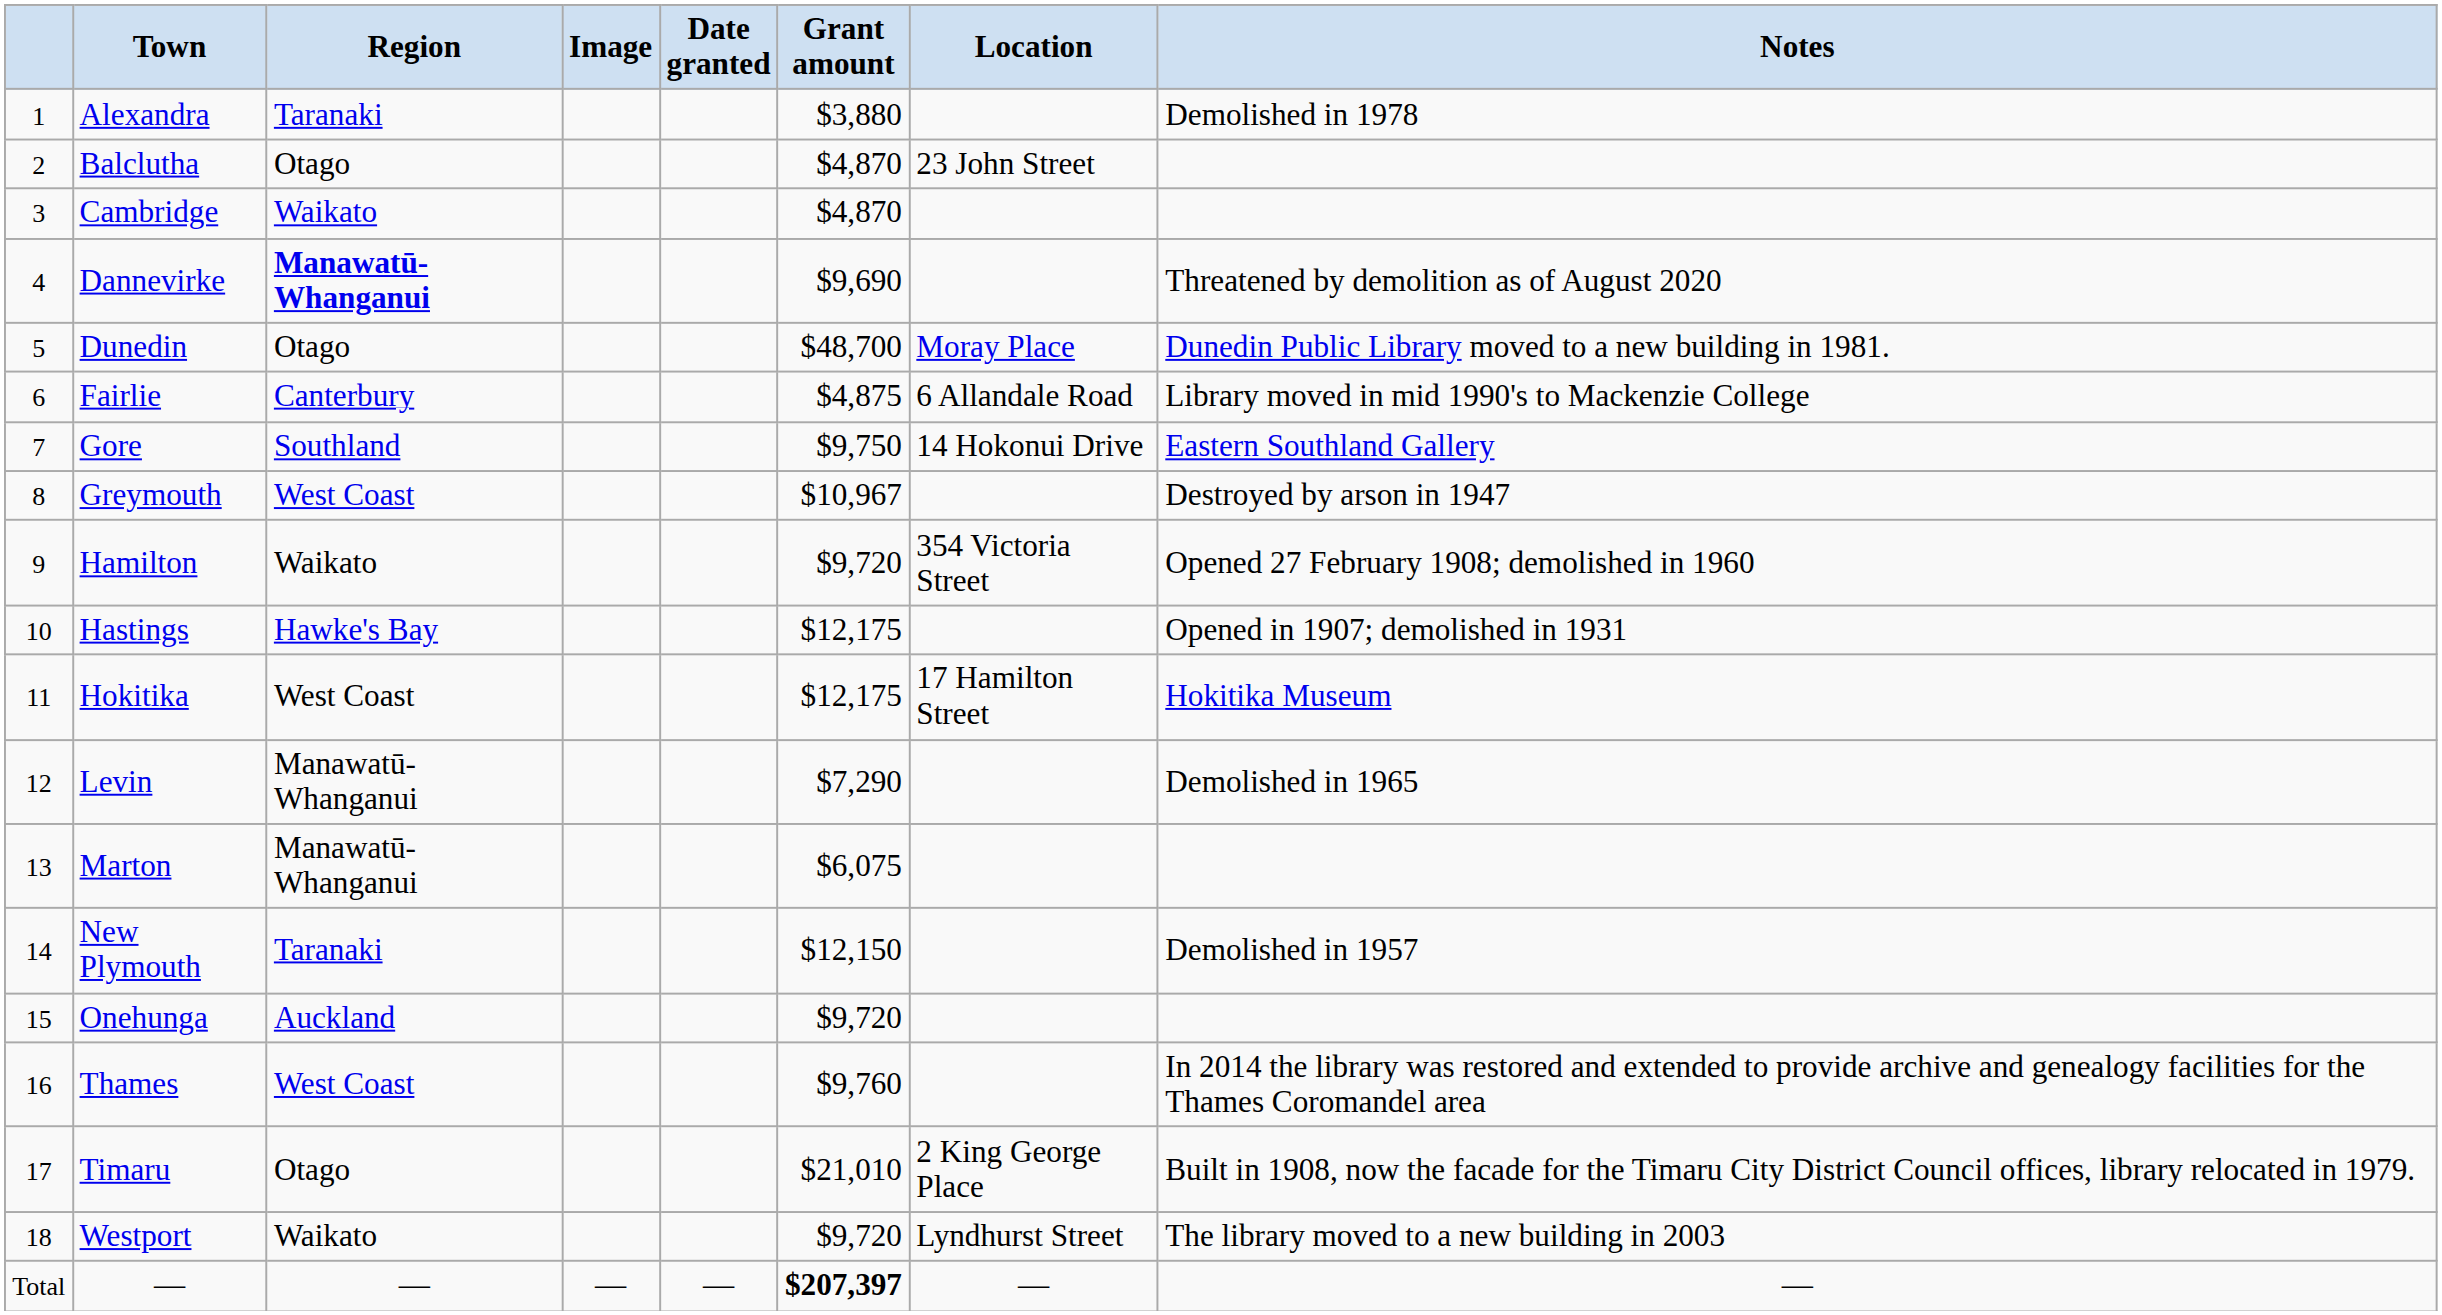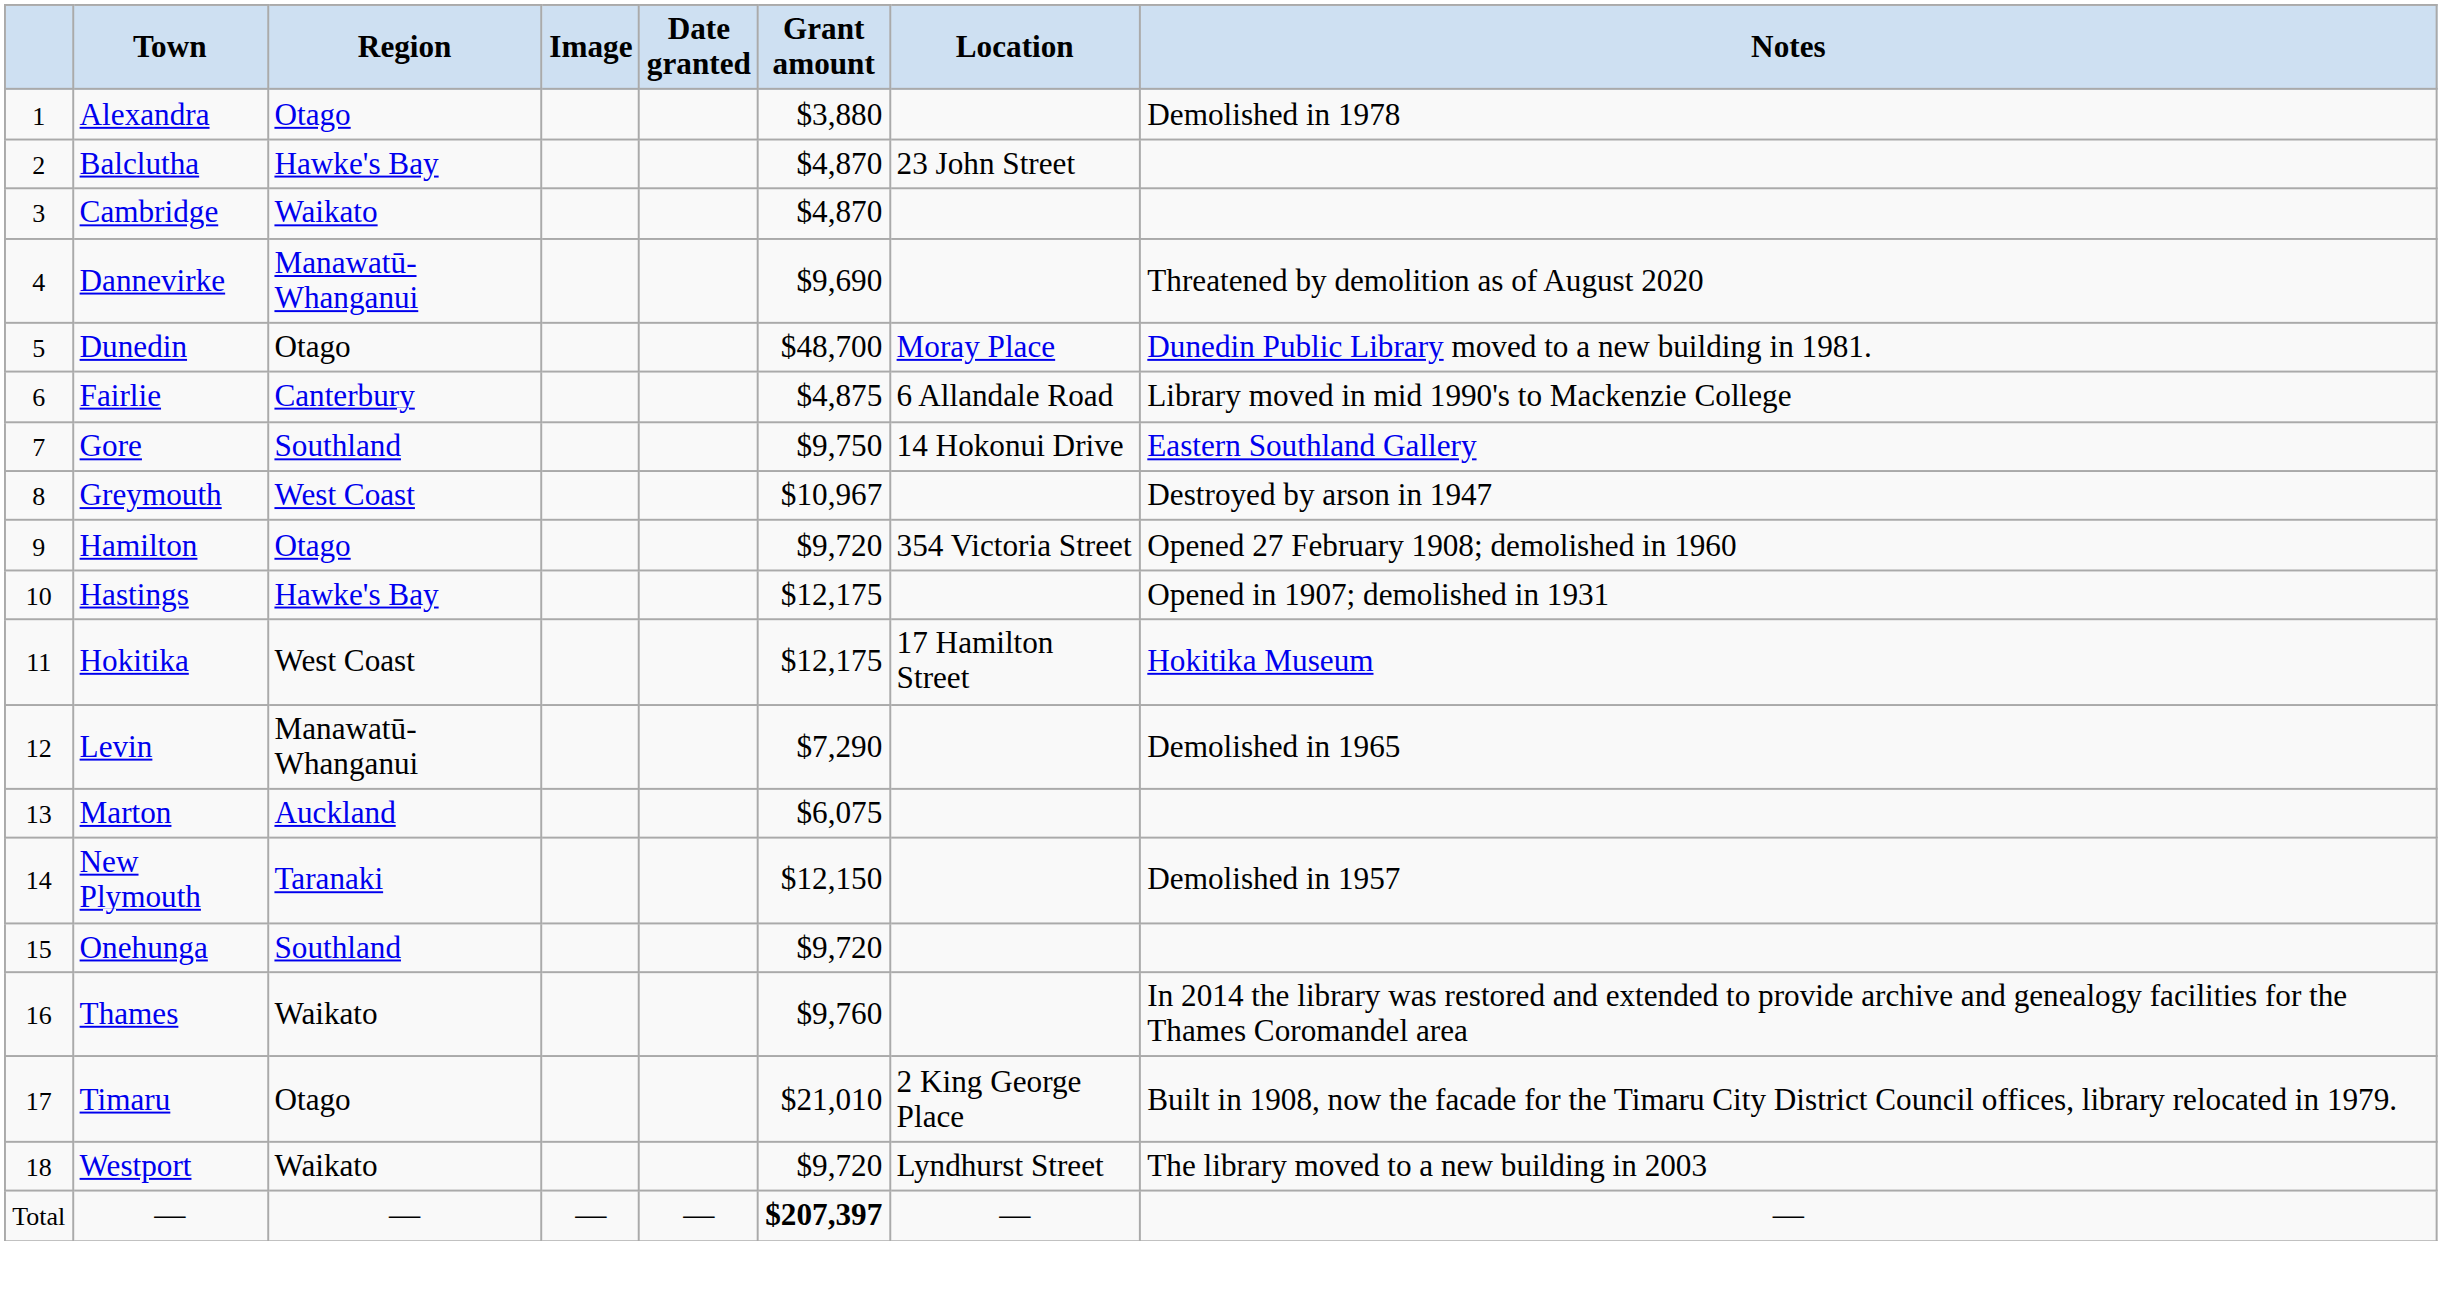 <table class="wikitable sortable" align="center">
 <tr>
 <th style="background-color:#CEE0F2;"></th>
 <th style="background-color:#CEE0F2;">Town</th>
 <th style="background-color:#CEE0F2;">Region</th>
 <th style="background-color:#CEE0F2;" class="unsortable">Image</th>
 <th style="background-color:#CEE0F2;">Date<br>granted</th>
 <th style="background-color:#CEE0F2;">Grant<br>amount</th>
 <th style="background-color:#CEE0F2;">Location</th>
 <th style="background-color:#CEE0F2;" class="unsortable">Notes</th>
 </tr>
 <tr ->
 <td align=center><small>1</small></td>
 <td><a href='#'>Alexandra</a></td>
-<td><a href='#'>Taranaki</a></td>
+<td><a href='#'>Otago</a></td>
 <td></td>
 <td></td>
 <td align=right>$3,880</td>
 <td></td>
 <td>Demolished in 1978</td>
 </tr>
 <tr ->
 <td align=center><small>2</small></td>
 <td><a href='#'>Balclutha</a></td>
-<td>Otago</td>
+<td><a href='#'>Hawke's Bay</a></td>
 <td></td>
 <td></td>
 <td align=right>$4,870</td>
 <td>23 John Street</td>
 <td></td>
 </tr>
 <tr ->
 <td align=center><small>3</small></td>
 <td><a href='#'>Cambridge</a></td>
 <td><a href='#'>Waikato</a></td>
 <td></td>
 <td></td>
 <td align=right>$4,870</td>
 <td></td>
 <td></td>
 </tr>
 <tr ->
 <td align=center><small>4</small></td>
 <td><a href='#'>Dannevirke</a></td>
-<td><strong><a href='#'>Manawatū-Whanganui</a></strong></td>
+<td><a href='#'>Manawatū-Whanganui</a></td>
 <td></td>
 <td></td>
 <td align=right>$9,690</td>
 <td></td>
 <td>Threatened by demolition as of August 2020</td>
 </tr>
 <tr ->
 <td align=center><small>5</small></td>
 <td><a href='#'>Dunedin</a></td>
 <td>Otago</td>
 <td></td>
 <td></td>
 <td align=right>$48,700</td>
 <td><a href='#'>Moray Place</a></td>
 <td><a href='#'>Dunedin Public Library</a> moved to a new building in 1981.</td>
 </tr>
 <tr ->
 <td align=center><small>6</small></td>
 <td><a href='#'>Fairlie</a></td>
 <td><a href='#'>Canterbury</a></td>
 <td></td>
 <td></td>
 <td align=right>$4,875</td>
 <td>6 Allandale Road</td>
 <td>Library moved in mid 1990's to Mackenzie College </td>
 </tr>
 <tr ->
 <td align=center><small>7</small></td>
 <td><a href='#'>Gore</a></td>
 <td><a href='#'>Southland</a></td>
 <td></td>
 <td></td>
 <td align=right>$9,750</td>
 <td>14 Hokonui Drive</td>
 <td><a href='#'>Eastern Southland Gallery</a></td>
 </tr>
 <tr ->
 <td align=center><small>8</small></td>
 <td><a href='#'>Greymouth</a></td>
 <td><a href='#'>West Coast</a></td>
 <td></td>
 <td></td>
 <td align=right>$10,967</td>
 <td></td>
 <td>Destroyed by arson in 1947</td>
 </tr>
 <tr ->
 <td align=center><small>9</small></td>
 <td><a href='#'>Hamilton</a></td>
-<td>Waikato</td>
+<td><a href='#'>Otago</a></td>
 <td></td>
 <td></td>
 <td align=right>$9,720</td>
 <td>354 Victoria Street</td>
 <td>Opened 27 February 1908; demolished in 1960</td>
 </tr>
 <tr ->
 <td align=center><small>10</small></td>
 <td><a href='#'>Hastings</a></td>
 <td><a href='#'>Hawke's Bay</a></td>
 <td></td>
 <td></td>
 <td align=right>$12,175</td>
 <td></td>
 <td>Opened in 1907; demolished in 1931</td>
 </tr>
 <tr ->
 <td align=center><small>11</small></td>
 <td><a href='#'>Hokitika</a></td>
 <td>West Coast</td>
 <td></td>
 <td></td>
 <td align=right>$12,175</td>
 <td>17 Hamilton Street</td>
 <td><a href='#'>Hokitika Museum</a></td>
 </tr>
 <tr ->
 <td align=center><small>12</small></td>
 <td><a href='#'>Levin</a></td>
 <td>Manawatū-Whanganui</td>
 <td></td>
 <td></td>
 <td align=right>$7,290</td>
 <td></td>
 <td>Demolished in 1965</td>
 </tr>
 <tr ->
 <td align=center><small>13</small></td>
 <td><a href='#'>Marton</a></td>
-<td>Manawatū-Whanganui</td>
+<td><a href='#'>Auckland</a></td>
 <td></td>
 <td></td>
 <td align=right>$6,075</td>
 <td></td>
 <td></td>
 </tr>
 <tr ->
 <td align=center><small>14</small></td>
 <td><a href='#'>New Plymouth</a></td>
 <td><a href='#'>Taranaki</a></td>
 <td></td>
 <td></td>
 <td align=right>$12,150</td>
 <td></td>
 <td>Demolished in 1957</td>
 </tr>
 <tr ->
 <td align=center><small>15</small></td>
 <td><a href='#'>Onehunga</a></td>
-<td><a href='#'>Auckland</a></td>
+<td><a href='#'>Southland</a></td>
 <td></td>
 <td></td>
 <td align=right>$9,720</td>
 <td></td>
 <td></td>
 </tr>
 <tr ->
 <td align=center><small>16</small></td>
 <td><a href='#'>Thames</a></td>
-<td><a href='#'>West Coast</a></td>
+<td>Waikato</td>
 <td></td>
 <td></td>
 <td align=right>$9,760</td>
 <td></td>
 <td>In 2014 the library was restored and extended to provide archive and genealogy facilities for the Thames Coromandel area</td>
 </tr>
 <tr ->
 <td align=center><small>17</small></td>
 <td><a href='#'>Timaru</a></td>
 <td>Otago</td>
 <td></td>
 <td></td>
 <td align=right>$21,010</td>
 <td>2 King George Place</td>
 <td>Built in 1908, now the facade for the Timaru City District Council offices, library relocated in 1979.</td>
 </tr>
 <tr ->
 <td align=center><small>18</small></td>
 <td><a href='#'>Westport</a></td>
 <td>Waikato</td>
 <td></td>
 <td></td>
 <td align=right>$9,720</td>
 <td>Lyndhurst Street</td>
 <td>The library moved to a new building in 2003</td>
 </tr>
 <tr - align="center" class="sortbottom">
 <td align=center><small>Total</small></td>
 <td>—</td>
 <td>—</td>
 <td>—</td>
 <td>—</td>
 <td align=right><strong>$207,397</strong></td>
 <td>—</td>
 <td>—</td>
 </tr>
 </table>
